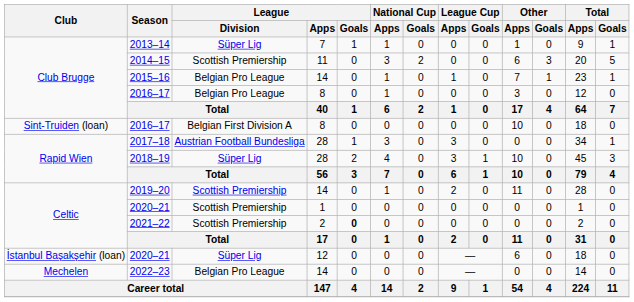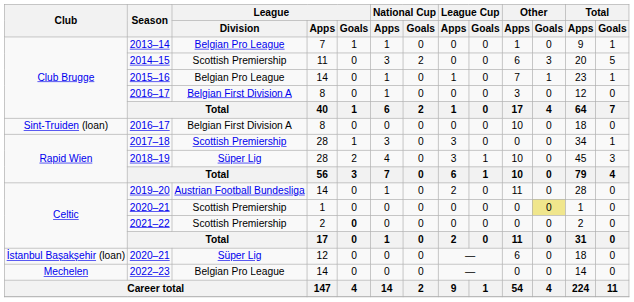 <table class="wikitable" style="text-align: center">
 <tr>
 <th rowspan="2">Club</th>
 <th rowspan="2">Season</th>
 <th colspan=3>League</th>
 <th colspan="2">National Cup</th>
 <th colspan="2">League Cup</th>
 <th colspan="2">Other</th>
 <th colspan="2">Total</th>
 </tr>
 <tr>
 <th>Division</th>
 <th>Apps</th>
 <th>Goals</th>
 <th>Apps</th>
 <th>Goals</th>
 <th>Apps</th>
 <th>Goals</th>
 <th>Apps</th>
 <th>Goals</th>
 <th>Apps</th>
 <th>Goals</th>
 </tr>
 <tr>
 <td rowspan="5"><a href='#'>Club Brugge</a></td>
 <td><a href='#'>2013–14</a></td>
-<td><a href='#'>Süper Lig</a></td>
+<td><a href='#'>Belgian Pro League</a></td>
 <td>7</td>
 <td>1</td>
 <td>1</td>
 <td>0</td>
 <td>0</td>
 <td>0</td>
 <td>1</td>
 <td>0</td>
 <td>9</td>
 <td>1</td>
 </tr>
 <tr>
 <td><a href='#'>2014–15</a></td>
 <td>Scottish Premiership</td>
 <td>11</td>
 <td>0</td>
 <td>3</td>
 <td>2</td>
 <td>0</td>
 <td>0</td>
 <td>6</td>
 <td>3</td>
 <td>20</td>
 <td>5</td>
 </tr>
 <tr>
 <td><a href='#'>2015–16</a></td>
 <td>Belgian Pro League</td>
 <td>14</td>
 <td>0</td>
 <td>1</td>
 <td>0</td>
 <td>1</td>
 <td>0</td>
 <td>7</td>
 <td>1</td>
 <td>23</td>
 <td>1</td>
 </tr>
 <tr>
 <td><a href='#'>2016–17</a></td>
-<td>Belgian Pro League</td>
+<td><a href='#'>Belgian First Division A</a></td>
 <td>8</td>
 <td>0</td>
 <td>1</td>
 <td>0</td>
 <td>0</td>
 <td>0</td>
 <td>3</td>
 <td>0</td>
 <td>12</td>
 <td>0</td>
 </tr>
 <tr>
 <th colspan="2">Total</th>
 <th>40</th>
 <th>1</th>
 <th>6</th>
 <th>2</th>
 <th>1</th>
 <th>0</th>
 <th>17</th>
 <th>4</th>
 <th>64</th>
 <th>7</th>
 </tr>
 <tr>
 <td><a href='#'>Sint-Truiden</a> (loan)</td>
 <td><a href='#'>2016–17</a></td>
 <td>Belgian First Division A</td>
 <td>8</td>
 <td>0</td>
 <td>0</td>
 <td>0</td>
 <td>0</td>
 <td>0</td>
 <td>10</td>
 <td>0</td>
 <td>18</td>
 <td>0</td>
 </tr>
 <tr>
 <td rowspan="3"><a href='#'>Rapid Wien</a></td>
 <td><a href='#'>2017–18</a></td>
-<td><a href='#'>Austrian Football Bundesliga</a></td>
+<td><a href='#'>Scottish Premiership</a></td>
 <td>28</td>
 <td>1</td>
 <td>3</td>
 <td>0</td>
 <td>3</td>
 <td>0</td>
 <td>0</td>
 <td>0</td>
 <td>34</td>
 <td>1</td>
 </tr>
 <tr>
 <td><a href='#'>2018–19</a></td>
 <td><a href='#'>Süper Lig</a></td>
 <td>28</td>
 <td>2</td>
 <td>4</td>
 <td>0</td>
 <td>3</td>
 <td>1</td>
 <td>10</td>
 <td>0</td>
 <td>45</td>
 <td>3</td>
 </tr>
 <tr>
 <th colspan="2">Total</th>
 <th>56</th>
 <th>3</th>
 <th>7</th>
 <th>0</th>
 <th>6</th>
 <th>1</th>
 <th>10</th>
 <th>0</th>
 <th>79</th>
 <th>4</th>
 </tr>
 <tr>
 <td rowspan="4"><a href='#'>Celtic</a></td>
 <td><a href='#'>2019–20</a></td>
-<td><a href='#'>Scottish Premiership</a></td>
+<td><a href='#'>Austrian Football Bundesliga</a></td>
 <td>14</td>
 <td>0</td>
 <td>1</td>
 <td>0</td>
 <td>2</td>
 <td>0</td>
 <td>11</td>
 <td>0</td>
 <td>28</td>
 <td>0</td>
 </tr>
 <tr>
 <td><a href='#'>2020–21</a></td>
 <td>Scottish Premiership</td>
 <td>1</td>
 <td>0</td>
 <td>0</td>
 <td>0</td>
 <td>0</td>
 <td>0</td>
 <td>0</td>
-<td>0</td>
+<td style="background: khaki;">0</td>
 <td>1</td>
 <td>0</td>
 </tr>
 <tr>
 <td><a href='#'>2021–22</a></td>
 <td>Scottish Premiership</td>
 <td>2</td>
 <td><strong>0</strong></td>
 <td>0</td>
 <td>0</td>
 <td>0</td>
 <td>0</td>
 <td>0</td>
 <td>0</td>
 <td>2</td>
 <td>0</td>
 </tr>
 <tr>
 <th colspan="2">Total</th>
 <th>17</th>
 <th>0</th>
 <th>1</th>
 <th>0</th>
 <th>2</th>
 <th>0</th>
 <th>11</th>
 <th>0</th>
 <th>31</th>
 <th>0</th>
 </tr>
 <tr>
 <td><a href='#'>İstanbul Başakşehir</a> (loan)</td>
 <td><a href='#'>2020–21</a></td>
 <td><a href='#'>Süper Lig</a></td>
 <td>12</td>
 <td>0</td>
 <td>0</td>
 <td>0</td>
 <td colspan=2>—</td>
 <td>6</td>
 <td>0</td>
 <td>18</td>
 <td>0</td>
 </tr>
 <tr>
 <td><a href='#'>Mechelen</a></td>
 <td><a href='#'>2022–23</a></td>
 <td>Belgian Pro League</td>
 <td>14</td>
 <td>0</td>
 <td>0</td>
 <td>0</td>
 <td colspan=2>—</td>
 <td>0</td>
 <td>0</td>
 <td>14</td>
 <td>0</td>
 </tr>
 <tr>
 <th colspan="3">Career total</th>
 <th>147</th>
 <th>4</th>
 <th>14</th>
 <th>2</th>
 <th>9</th>
 <th>1</th>
 <th>54</th>
 <th>4</th>
 <th>224</th>
 <th>11</th>
 </tr>
 <tr>
 </tr>
 </table>
